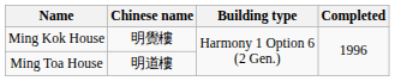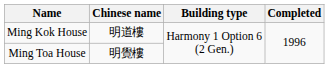 <table class="wikitable" style="text-align: center">
 <tr>
 <th>Name</th>
 <th>Chinese name</th>
 <th>Building type</th>
 <th>Completed</th>
 </tr>
 <tr>
 <td>Ming Kok House</td>
-<td>明覺樓</td>
+<td>明道樓</td>
 <td rowspan="2">Harmony 1 Option 6<br>(2 Gen.)</td>
 <td rowspan="2">1996</td>
 </tr>
 <tr>
 <td>Ming Toa House</td>
-<td>明道樓</td>
+<td>明覺樓</td>
 </tr>
 </table>
